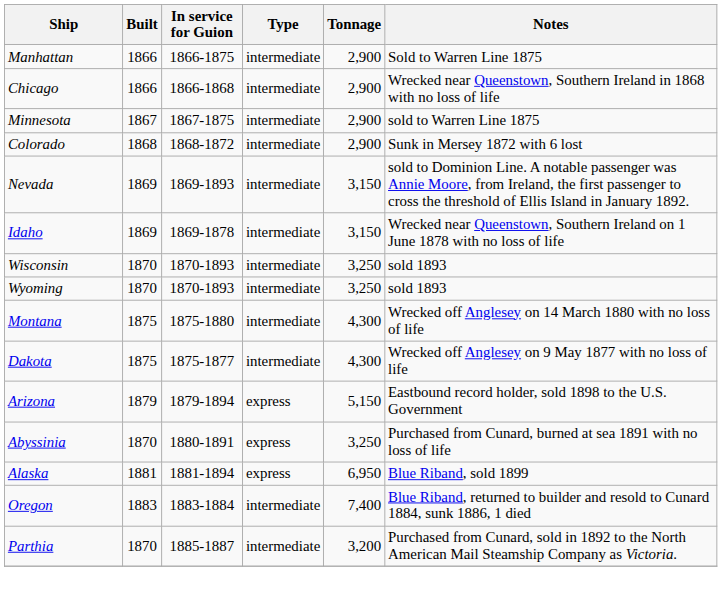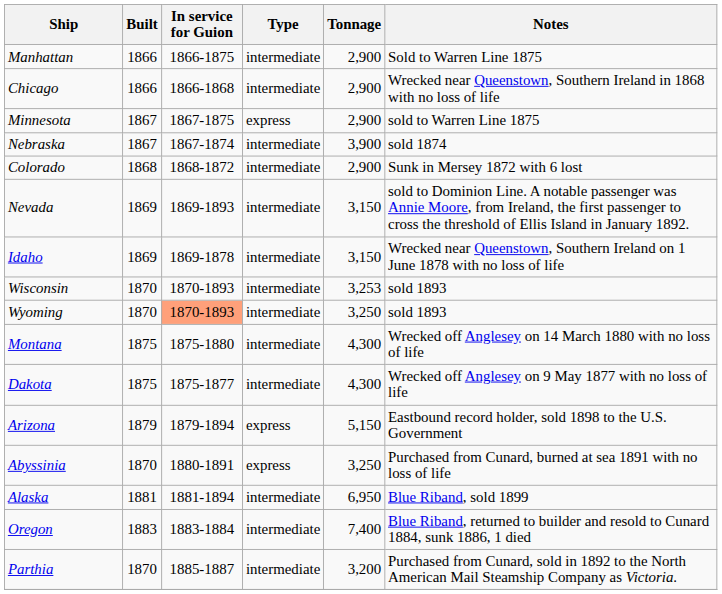 <table class="wikitable sortable">
 <tr>
 <th scope="col" width="120px">Ship</th>
 <th scope="col" width="30px">Built</th>
 <th scope="col" width="80px">In service for Guion</th>
 <th scope="col" width="50px">Type</th>
 <th scope="col" width="30px">Tonnage</th>
 <th scope="col" width="350px">Notes</th>
 </tr>
 <tr>
 <td><em>Manhattan</em></td>
 <td align="Center">1866</td>
 <td align="Center">1866-1875</td>
 <td>intermediate</td>
 <td align="Right">2,900</td>
 <td>Sold to Warren Line 1875</td>
 </tr>
 <tr>
 <td><em>Chicago</em></td>
 <td align="Center">1866</td>
 <td align="Center">1866-1868</td>
 <td>intermediate</td>
 <td align="Right">2,900</td>
 <td>Wrecked near <a href='#'>Queenstown</a>, Southern Ireland in 1868 with no loss of life</td>
 </tr>
 <tr>
 <td><em>Minnesota</em></td>
 <td align="Center">1867</td>
 <td align="Center">1867-1875</td>
-<td>intermediate</td>
+<td>express</td>
 <td align="Right">2,900</td>
 <td>sold to Warren Line 1875</td>
+</tr>
+<tr>
+<td><em>Nebraska</em></td>
+<td align="Center">1867</td>
+<td align="Center">1867-1874</td>
+<td>intermediate</td>
+<td align="Right">3,900</td>
+<td>sold 1874</td>
 </tr>
 <tr>
 <td><em>Colorado</em></td>
 <td align="Center">1868</td>
 <td align="Center">1868-1872</td>
 <td>intermediate</td>
 <td align="Right">2,900</td>
 <td>Sunk in Mersey 1872 with 6 lost</td>
 </tr>
 <tr>
 <td><em>Nevada</em></td>
 <td align="Center">1869</td>
 <td align="Center">1869-1893</td>
 <td>intermediate</td>
 <td align="Right">3,150</td>
 <td>sold to Dominion Line.  A notable passenger was <a href='#'>Annie Moore</a>, from Ireland, the first passenger to cross the threshold of Ellis Island in January 1892.</td>
 </tr>
 <tr>
 <td><em><a href='#'>Idaho</a></em></td>
 <td align="Center">1869</td>
 <td align="Center">1869-1878</td>
 <td>intermediate</td>
 <td align="Right">3,150</td>
 <td>Wrecked near <a href='#'>Queenstown</a>, Southern Ireland on 1 June 1878 with no loss of life</td>
 </tr>
 <tr>
 <td><em>Wisconsin</em></td>
 <td align="Center">1870</td>
 <td align="Center">1870-1893</td>
 <td>intermediate</td>
-<td align="Right">3,250</td>
+<td align="Right">3,253</td>
 <td>sold 1893</td>
 </tr>
 <tr>
 <td><em>Wyoming</em></td>
 <td align="Center">1870</td>
-<td align="Center">1870-1893</td>
+<td align="Center" style="background: lightsalmon;">1870-1893</td>
 <td>intermediate</td>
 <td align="Right">3,250</td>
 <td>sold 1893</td>
 </tr>
 <tr>
 <td><em><a href='#'>Montana</a></em></td>
 <td align="Center">1875</td>
 <td align="Center">1875-1880</td>
 <td>intermediate</td>
 <td align="Right">4,300</td>
 <td>Wrecked off <a href='#'>Anglesey</a> on 14 March 1880 with no loss of life</td>
 </tr>
 <tr>
 <td><em><a href='#'>Dakota</a></em></td>
 <td align="Center">1875</td>
 <td align="Center">1875-1877</td>
 <td>intermediate</td>
 <td align="Right">4,300</td>
 <td>Wrecked off <a href='#'>Anglesey</a> on 9 May 1877 with no loss of life</td>
 </tr>
 <tr>
 <td><a href='#'><em>Arizona</em></a></td>
 <td align="Center">1879</td>
 <td align="Center">1879-1894</td>
 <td>express</td>
 <td align="Right">5,150</td>
 <td>Eastbound record holder, sold 1898 to the U.S. Government</td>
 </tr>
 <tr>
 <td><a href='#'><em>Abyssinia</em></a></td>
 <td align="Center">1870</td>
 <td align="Center">1880-1891</td>
 <td>express</td>
 <td align="Right">3,250</td>
 <td>Purchased from Cunard, burned at sea 1891 with no loss of life</td>
 </tr>
 <tr>
 <td><a href='#'><em>Alaska</em></a></td>
 <td align="Center">1881</td>
 <td align="Center">1881-1894</td>
-<td>express</td>
+<td>intermediate</td>
 <td align="Right">6,950</td>
 <td><a href='#'>Blue Riband</a>, sold 1899</td>
 </tr>
 <tr>
 <td><a href='#'><em>Oregon</em></a></td>
 <td align="Center">1883</td>
 <td align="Center">1883-1884</td>
 <td>intermediate</td>
 <td align="Right">7,400</td>
 <td><a href='#'>Blue Riband</a>, returned to builder and resold to Cunard 1884, sunk 1886, 1 died</td>
 </tr>
 <tr>
 <td><em><a href='#'>Parthia</a></em></td>
 <td align="Center">1870</td>
 <td align="Center">1885-1887</td>
 <td>intermediate</td>
 <td align="Right">3,200</td>
 <td>Purchased from Cunard, sold in 1892 to the North American Mail Steamship Company as <em>Victoria</em>.</td>
 </tr>
 <tr>
 </tr>
 </table>
